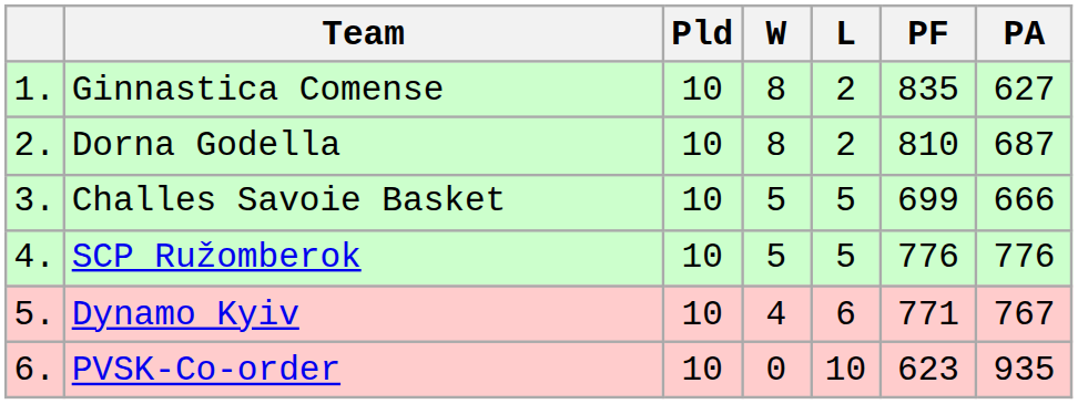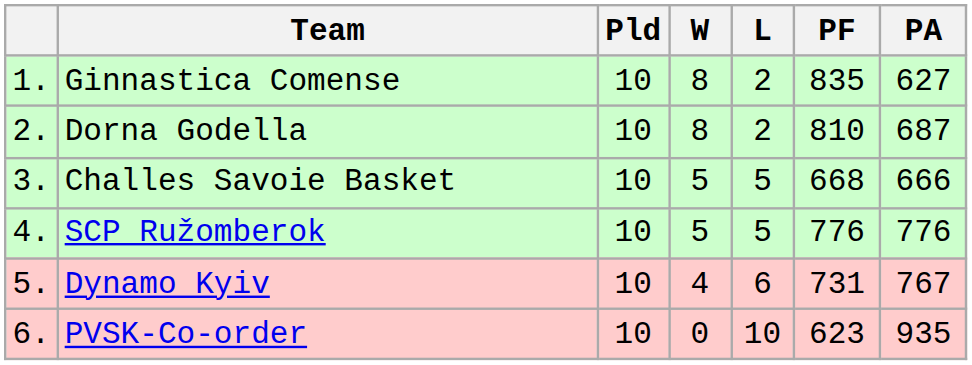 <table class=wikitable style="text-align:center">
 <tr>
 <th width=15></th>
 <th width=220>Team</th>
 <th width=20>Pld</th>
 <th width=20>W</th>
 <th width=20>L</th>
 <th width=30>PF</th>
 <th width=30>PA</th>
 </tr>
 <tr style="background: #ccffcc;">
 <td>1.</td>
 <td align=left> Ginnastica Comense</td>
 <td>10</td>
 <td>8</td>
 <td>2</td>
 <td>835</td>
 <td>627</td>
 </tr>
 <tr style="background: #ccffcc;">
 <td>2.</td>
 <td align=left> Dorna Godella</td>
 <td>10</td>
 <td>8</td>
 <td>2</td>
 <td>810</td>
 <td>687</td>
 </tr>
 <tr style="background: #ccffcc;">
 <td>3.</td>
 <td align=left> Challes Savoie Basket</td>
 <td>10</td>
 <td>5</td>
 <td>5</td>
-<td>699</td>
+<td>668</td>
 <td>666</td>
 </tr>
 <tr style="background: #ccffcc;">
 <td>4.</td>
 <td align=left> <a href='#'>SCP Ružomberok</a></td>
 <td>10</td>
 <td>5</td>
 <td>5</td>
 <td>776</td>
 <td>776</td>
 </tr>
 <tr style="background: #ffcccc;">
 <td>5.</td>
 <td align=left> <a href='#'>Dynamo Kyiv</a></td>
 <td>10</td>
 <td>4</td>
 <td>6</td>
-<td>771</td>
+<td>731</td>
 <td>767</td>
 </tr>
 <tr style="background: #ffcccc;">
 <td>6.</td>
 <td align=left> <a href='#'>PVSK-Co-order</a></td>
 <td>10</td>
 <td>0</td>
 <td>10</td>
 <td>623</td>
 <td>935</td>
 </tr>
 </table>
